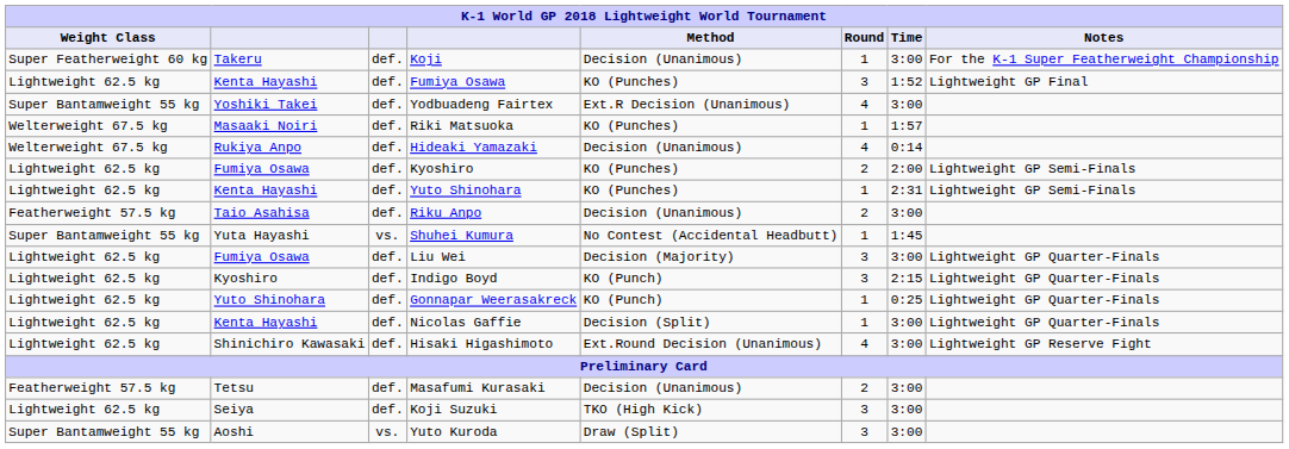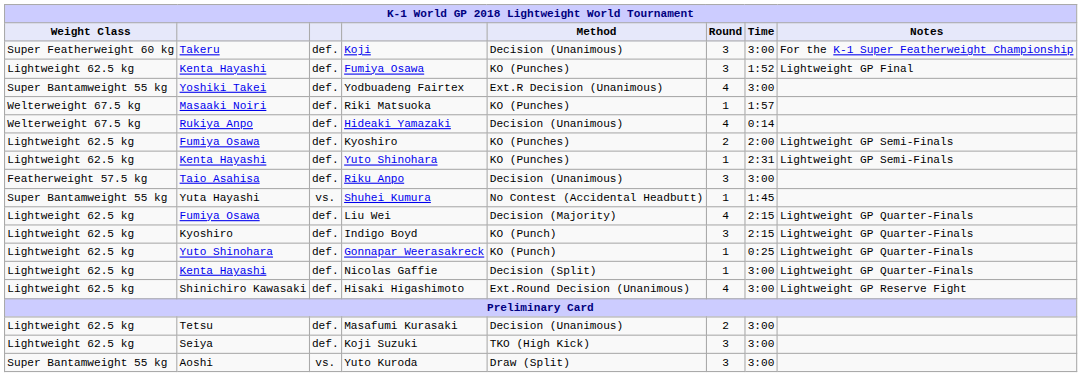 <table class="wikitable" style="font-size: 80%;">
 <tr>
 <th colspan="8" style="background-color: #ccf; color: #000080; text-align: center;"><strong>K-1 World GP 2018 Lightweight World Tournament</strong></th>
 </tr>
 <tr>
 <th colspan="1" style="background-color: #E6E8FA; color: #000000; text-align: center;">Weight Class</th>
 <th colspan="1" style="background-color: #E6E8FA; color: #000000; text-align: center;"></th>
 <th colspan="1" style="background-color: #E6E8FA; color: #000000; text-align: center;"></th>
 <th colspan="1" style="background-color: #E6E8FA; color: #000000; text-align: center;"></th>
 <th colspan="1" style="background-color: #E6E8FA; color: #000000; text-align: center;">Method</th>
 <th colspan="1" style="background-color: #E6E8FA; color: #000000; text-align: center;">Round</th>
 <th colspan="1" style="background-color: #E6E8FA; color: #000000; text-align: center;">Time</th>
 <th colspan="1" style="background-color: #E6E8FA; color: #000000; text-align: center;">Notes</th>
 </tr>
 <tr>
 <td>Super Featherweight 60 kg</td>
 <td> <a href='#'>Takeru</a></td>
 <td align=center>def.</td>
 <td> <a href='#'>Koji</a></td>
 <td>Decision (Unanimous)</td>
-<td align=center>1</td>
+<td align=center>3</td>
 <td align=center>3:00</td>
 <td>For the <a href='#'>K-1 Super Featherweight Championship</a></td>
 </tr>
 <tr>
 <td>Lightweight 62.5 kg</td>
 <td> <a href='#'>Kenta Hayashi</a></td>
 <td align=center>def.</td>
 <td> <a href='#'>Fumiya Osawa</a></td>
 <td>KO (Punches)</td>
 <td align=center>3</td>
 <td align=center>1:52</td>
 <td>Lightweight GP Final</td>
 </tr>
 <tr>
 <td>Super Bantamweight 55 kg</td>
 <td> <a href='#'>Yoshiki Takei</a></td>
 <td align=center>def.</td>
 <td> Yodbuadeng Fairtex</td>
 <td>Ext.R Decision (Unanimous)</td>
 <td align=center>4</td>
 <td align=center>3:00</td>
 <td></td>
 </tr>
 <tr>
 <td>Welterweight 67.5 kg</td>
 <td> <a href='#'>Masaaki Noiri</a></td>
 <td align=center>def.</td>
 <td> Riki Matsuoka</td>
 <td>KO (Punches)</td>
 <td align=center>1</td>
 <td align=center>1:57</td>
 <td></td>
 </tr>
 <tr>
 <td>Welterweight 67.5 kg</td>
 <td> <a href='#'>Rukiya Anpo</a></td>
 <td align=center>def.</td>
 <td> <a href='#'>Hideaki Yamazaki</a></td>
 <td>Decision (Unanimous)</td>
 <td align=center>4</td>
 <td align=center>0:14</td>
 <td></td>
 </tr>
 <tr>
 <td>Lightweight 62.5 kg</td>
 <td> <a href='#'>Fumiya Osawa</a></td>
 <td align=center>def.</td>
 <td> Kyoshiro</td>
 <td>KO (Punches)</td>
 <td align=center>2</td>
 <td align=center>2:00</td>
 <td>Lightweight GP Semi-Finals</td>
 </tr>
 <tr>
 <td>Lightweight 62.5 kg</td>
 <td> <a href='#'>Kenta Hayashi</a></td>
 <td align=center>def.</td>
 <td> <a href='#'>Yuto Shinohara</a></td>
 <td>KO (Punches)</td>
 <td align=center>1</td>
 <td align=center>2:31</td>
 <td>Lightweight GP Semi-Finals</td>
 </tr>
 <tr>
 <td>Featherweight 57.5 kg</td>
 <td> <a href='#'>Taio Asahisa</a></td>
 <td align=center>def.</td>
 <td> <a href='#'>Riku Anpo</a></td>
 <td>Decision (Unanimous)</td>
-<td align=center>2</td>
+<td align=center>3</td>
 <td align=center>3:00</td>
 <td></td>
 </tr>
 <tr>
 <td>Super Bantamweight 55 kg</td>
 <td> Yuta Hayashi</td>
 <td align=center>vs.</td>
 <td> <a href='#'>Shuhei Kumura</a></td>
 <td>No Contest (Accidental Headbutt)</td>
 <td align=center>1</td>
 <td align=center>1:45</td>
 <td></td>
 </tr>
 <tr>
 <td>Lightweight 62.5 kg</td>
 <td> <a href='#'>Fumiya Osawa</a></td>
 <td align=center>def.</td>
 <td> Liu Wei</td>
 <td>Decision (Majority)</td>
-<td align=center>3</td>
-<td align=center>3:00</td>
+<td align=center>4</td>
+<td align=center>2:15</td>
 <td>Lightweight GP Quarter-Finals</td>
 </tr>
 <tr>
 <td>Lightweight 62.5 kg</td>
 <td> Kyoshiro</td>
 <td align=center>def.</td>
 <td> Indigo Boyd</td>
 <td>KO (Punch)</td>
 <td align=center>3</td>
 <td align=center>2:15</td>
 <td>Lightweight GP Quarter-Finals</td>
 </tr>
 <tr>
 <td>Lightweight 62.5 kg</td>
 <td> <a href='#'>Yuto Shinohara</a></td>
 <td align=center>def.</td>
 <td> <a href='#'>Gonnapar Weerasakreck</a></td>
 <td>KO (Punch)</td>
 <td align=center>1</td>
 <td align=center>0:25</td>
 <td>Lightweight GP Quarter-Finals</td>
 </tr>
 <tr>
 <td>Lightweight 62.5 kg</td>
 <td> <a href='#'>Kenta Hayashi</a></td>
 <td align=center>def.</td>
 <td> Nicolas Gaffie</td>
 <td>Decision (Split)</td>
 <td align=center>1</td>
 <td align=center>3:00</td>
 <td>Lightweight GP Quarter-Finals</td>
 </tr>
 <tr>
 <td>Lightweight 62.5 kg</td>
 <td> Shinichiro Kawasaki</td>
 <td align=center>def.</td>
 <td> Hisaki Higashimoto</td>
 <td>Ext.Round Decision (Unanimous)</td>
 <td align=center>4</td>
 <td align=center>3:00</td>
 <td>Lightweight GP Reserve Fight</td>
 </tr>
 <tr>
 <th colspan="8" style="background-color: #ccf; color: #000080; text-align: center;"><strong>Preliminary Card</strong></th>
 </tr>
 <tr>
-<td>Featherweight 57.5 kg</td>
+<td>Lightweight 62.5 kg</td>
 <td> Tetsu</td>
 <td align=center>def.</td>
 <td> Masafumi Kurasaki</td>
 <td>Decision (Unanimous)</td>
 <td align=center>2</td>
 <td align=center>3:00</td>
 <td></td>
 </tr>
 <tr>
 <td>Lightweight 62.5 kg</td>
 <td> Seiya</td>
 <td align=center>def.</td>
 <td> Koji Suzuki</td>
 <td>TKO (High Kick)</td>
 <td align=center>3</td>
 <td align=center>3:00</td>
 <td></td>
 </tr>
 <tr>
 <td>Super Bantamweight 55 kg</td>
 <td> Aoshi</td>
 <td align=center>vs.</td>
 <td> Yuto Kuroda</td>
 <td>Draw (Split)</td>
 <td align=center>3</td>
 <td align=center>3:00</td>
 <td></td>
 </tr>
 </table>
